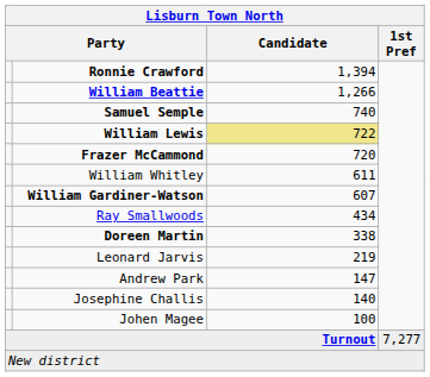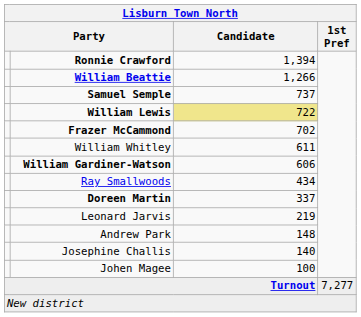 <table class="wikitable">
 <tr>
 <th colspan="4" align="center"><a href='#'>Lisburn Town North</a></th>
 </tr>
 <tr>
 <th colspan="2" align="center" width=200>Party</th>
 <th width=170>Candidate</th>
 <th width=40>1st Pref</th>
 </tr>
 <tr>
 <td></td>
 <td align="right"><strong>Ronnie Crawford</strong></td>
 <td align="right">1,394</td>
 </tr>
 <tr>
 <td></td>
 <td align="right"><strong><a href='#'>William Beattie</a></strong></td>
 <td align="right">1,266</td>
 </tr>
 <tr>
 <td></td>
 <td align="right"><strong>Samuel Semple</strong></td>
-<td align="right">740</td>
+<td align="right">737</td>
 </tr>
 <tr>
 <td></td>
 <td align="right"><strong>William Lewis</strong></td>
 <td align="right" style="background: khaki;">722</td>
 </tr>
 <tr>
 <td></td>
 <td align="right"><strong>Frazer McCammond</strong></td>
-<td align="right">720</td>
+<td align="right">702</td>
 </tr>
 <tr>
 <td></td>
 <td align="right">William Whitley</td>
 <td align="right">611</td>
 </tr>
 <tr>
 <td></td>
 <td align="right"><strong>William Gardiner-Watson</strong></td>
-<td align="right">607</td>
+<td align="right">606</td>
 </tr>
 <tr>
 <td></td>
 <td align="right"><a href='#'>Ray Smallwoods</a></td>
 <td align="right">434</td>
 </tr>
 <tr>
 <td></td>
 <td align="right"><strong>Doreen Martin</strong></td>
-<td align="right">338</td>
+<td align="right">337</td>
 </tr>
 <tr>
 <td></td>
 <td align="right">Leonard Jarvis</td>
 <td align="right">219</td>
 </tr>
 <tr>
 <td></td>
 <td align="right">Andrew Park</td>
-<td align="right">147</td>
+<td align="right">148</td>
 </tr>
 <tr>
 <td></td>
 <td align="right">Josephine Challis</td>
 <td align="right">140</td>
 </tr>
 <tr>
 <td></td>
 <td align="right">Johen Magee</td>
 <td align="right">100</td>
 </tr>
 <tr bgcolor="EEEEEE">
 <td colspan=3 align="right"><strong><a href='#'>Turnout</a></strong></td>
 <td align="right">7,277</td>
 </tr>
 <tr>
 <td colspan=4 bgcolor="EEEEEE"><em>New district</em></td>
 </tr>
 </table>
